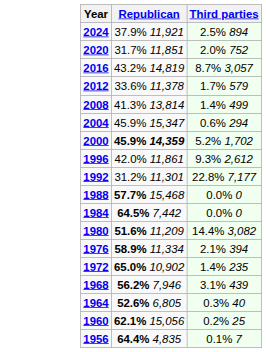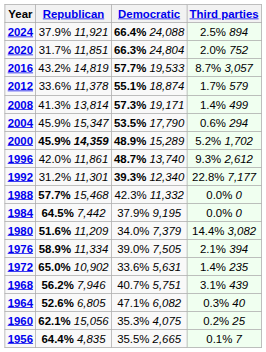 <table class="wikitable" style="float:right; font-size:95%;">
 <tr bgcolor=lightgrey>
 <th>Year</th>
 <th><a href='#'>Republican</a></th>
+<th><a href='#'>Democratic</a></th>
 <th><a href='#'>Third parties</a></th>
 </tr>
 <tr>
 <td style="text-align:center;" ><strong><a href='#'>2024</a></strong></td>
 <td style="text-align:center;" >37.9% <em>11,921</em></td>
+<td style="text-align:center;" ><strong>66.4%</strong> <em>24,088</em></td>
 <td style="text-align:center; background:honeyDew;">2.5% <em>894</em></td>
 </tr>
 <tr>
 <td style="text-align:center;" ><strong><a href='#'>2020</a></strong></td>
 <td style="text-align:center;" >31.7% <em>11,851</em></td>
+<td style="text-align:center;" ><strong>66.3%</strong> <em>24,804</em></td>
 <td style="text-align:center; background:honeyDew;">2.0% <em>752</em></td>
 </tr>
 <tr>
 <td style="text-align:center;" ><strong><a href='#'>2016</a></strong></td>
 <td style="text-align:center;" >43.2% <em>14,819</em></td>
+<td style="text-align:center;" ><strong>57.7%</strong> <em>19,533</em></td>
 <td style="text-align:center; background:honeyDew;">8.7% <em>3,057</em></td>
 </tr>
 <tr>
 <td style="text-align:center;" ><strong><a href='#'>2012</a></strong></td>
 <td style="text-align:center;" >33.6% <em>11,378</em></td>
+<td style="text-align:center;" ><strong>55.1%</strong> <em>18,874</em></td>
 <td style="text-align:center; background:honeyDew;">1.7% <em>579</em></td>
 </tr>
 <tr>
 <td style="text-align:center;" ><strong><a href='#'>2008</a></strong></td>
 <td style="text-align:center;" >41.3% <em>13,814</em></td>
+<td style="text-align:center;" ><strong>57.3%</strong> <em>19,171</em></td>
 <td style="text-align:center; background:honeyDew;">1.4% <em>499</em></td>
 </tr>
 <tr>
 <td style="text-align:center;" ><strong><a href='#'>2004</a></strong></td>
 <td style="text-align:center;" >45.9% <em>15,347</em></td>
+<td style="text-align:center;" ><strong>53.5%</strong> <em>17,790</em></td>
 <td style="text-align:center; background:honeyDew;">0.6% <em>294</em></td>
 </tr>
 <tr>
 <td style="text-align:center;" ><strong><a href='#'>2000</a></strong></td>
 <td style="text-align:center;" ><strong>45.9% <em>14,359</em></strong></td>
+<td style="text-align:center;" ><strong>48.9%</strong> <em>15,289</em></td>
 <td style="text-align:center; background:honeyDew;">5.2% <em>1,702</em></td>
 </tr>
 <tr>
 <td style="text-align:center;" ><strong><a href='#'>1996</a></strong></td>
 <td style="text-align:center;" >42.0% <em>11,861</em></td>
+<td style="text-align:center;" ><strong>48.7%</strong> <em>13,740</em></td>
 <td style="text-align:center; background:honeyDew;">9.3% <em>2,612</em></td>
 </tr>
 <tr>
 <td style="text-align:center;" ><strong><a href='#'>1992</a></strong></td>
 <td style="text-align:center;" >31.2% <em>11,301</em></td>
+<td style="text-align:center;" ><strong>39.3%</strong> <em>12,340</em></td>
 <td style="text-align:center; background:honeyDew;">22.8% <em>7,177</em></td>
 </tr>
 <tr>
 <td style="text-align:center;" ><strong><a href='#'>1988</a></strong></td>
 <td style="text-align:center;" ><strong>57.7%</strong> <em>15,468</em></td>
+<td style="text-align:center;" >42.3% <em>11,332</em></td>
 <td style="text-align:center; background:honeyDew;">0.0% <em>0</em></td>
 </tr>
 <tr>
 <td style="text-align:center;" ><strong><a href='#'>1984</a></strong></td>
 <td style="text-align:center;" ><strong>64.5%</strong> <em>7,442</em></td>
+<td style="text-align:center;" >37.9% <em>9,195</em></td>
 <td style="text-align:center; background:honeyDew;">0.0% <em>0</em></td>
 </tr>
 <tr>
 <td style="text-align:center;" ><strong><a href='#'>1980</a></strong></td>
 <td style="text-align:center;" ><strong>51.6%</strong> <em>11,209</em></td>
+<td style="text-align:center;" >34.0% <em>7,379</em></td>
 <td style="text-align:center; background:honeyDew;">14.4% <em>3,082</em></td>
 </tr>
 <tr>
 <td style="text-align:center;" ><strong><a href='#'>1976</a></strong></td>
 <td style="text-align:center;" ><strong>58.9%</strong> <em>11,334</em></td>
+<td style="text-align:center;" >39.0% <em>7,505</em></td>
 <td style="text-align:center; background:honeyDew;">2.1% <em>394</em></td>
 </tr>
 <tr>
 <td style="text-align:center;" ><strong><a href='#'>1972</a></strong></td>
 <td style="text-align:center;" ><strong>65.0%</strong> <em>10,902</em></td>
+<td style="text-align:center;" >33.6% <em>5,631</em></td>
 <td style="text-align:center; background:honeyDew;">1.4% <em>235</em></td>
 </tr>
 <tr>
 <td style="text-align:center;" ><strong><a href='#'>1968</a></strong></td>
 <td style="text-align:center;" ><strong>56.2%</strong> <em>7,946</em></td>
+<td style="text-align:center;" >40.7% <em>5,751</em></td>
 <td style="text-align:center; background:honeyDew;">3.1% <em>439</em></td>
 </tr>
 <tr>
 <td style="text-align:center;" ><strong><a href='#'>1964</a></strong></td>
 <td style="text-align:center;" ><strong>52.6%</strong> <em>6,805</em></td>
+<td style="text-align:center;" >47.1% <em>6,082</em></td>
 <td style="text-align:center; background:honeyDew;">0.3% <em>40</em></td>
 </tr>
 <tr>
 <td style="text-align:center;" ><strong><a href='#'>1960</a></strong></td>
 <td style="text-align:center;" ><strong>62.1%</strong> <em>15,056</em></td>
+<td style="text-align:center;" >35.3% <em>4,075</em></td>
 <td style="text-align:center; background:honeyDew;">0.2% <em>25</em></td>
 </tr>
 <tr>
 <td style="text-align:center;" ><strong><a href='#'>1956</a></strong></td>
 <td style="text-align:center;" ><strong>64.4%</strong> <em>4,835</em></td>
+<td style="text-align:center;" >35.5% <em>2,665</em></td>
 <td style="text-align:center; background:honeyDew;">0.1% <em>7</em></td>
 </tr>
 </table>
